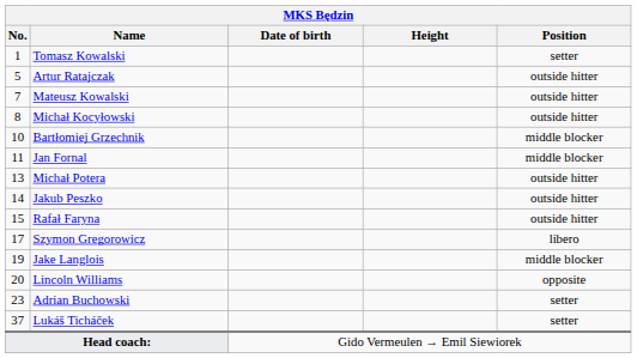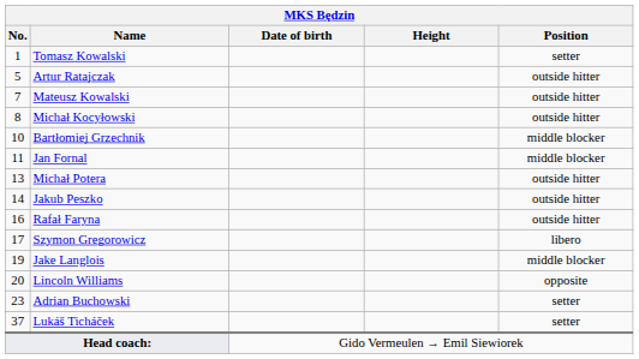 <table class="wikitable collapsible collapsed" style="font-size:100%; text-align:center">
 <tr>
 <th colspan=5 style="width:30em"><a href='#'>MKS Będzin</a></th>
 </tr>
 <tr>
 <th>No.</th>
 <th style="width:15em">Name</th>
 <th style="width:10em">Date of birth</th>
 <th style="width:10em">Height</th>
 <th style="width:10em">Position</th>
 </tr>
 <tr>
 <td>1</td>
 <td align=left> <a href='#'>Tomasz Kowalski</a></td>
 <td align=right></td>
 <td></td>
 <td>setter</td>
 </tr>
 <tr>
 <td>5</td>
 <td align=left> <a href='#'>Artur Ratajczak</a></td>
 <td align=right></td>
 <td></td>
 <td>outside hitter</td>
 </tr>
 <tr>
 <td>7</td>
 <td align=left> <a href='#'>Mateusz Kowalski</a></td>
 <td align=right></td>
 <td></td>
 <td>outside hitter</td>
 </tr>
 <tr>
 <td>8</td>
 <td align=left> <a href='#'>Michał Kocyłowski</a></td>
 <td align=right></td>
 <td></td>
 <td>outside hitter</td>
 </tr>
 <tr>
 <td>10</td>
 <td align=left> <a href='#'>Bartłomiej Grzechnik</a></td>
 <td align=right></td>
 <td></td>
 <td>middle blocker</td>
 </tr>
 <tr>
 <td>11</td>
 <td align=left> <a href='#'>Jan Fornal</a></td>
 <td align=right></td>
 <td></td>
 <td>middle blocker</td>
 </tr>
 <tr>
 <td>13</td>
 <td align=left> <a href='#'>Michał Potera</a></td>
 <td align=right></td>
 <td></td>
 <td>outside hitter</td>
 </tr>
 <tr>
 <td>14</td>
 <td align=left> <a href='#'>Jakub Peszko</a></td>
 <td align=right></td>
 <td></td>
 <td>outside hitter</td>
 </tr>
 <tr>
-<td>15</td>
+<td>16</td>
 <td align=left> <a href='#'>Rafał Faryna</a></td>
 <td align=right></td>
 <td></td>
 <td>outside hitter</td>
 </tr>
 <tr>
 <td>17</td>
 <td align=left> <a href='#'>Szymon Gregorowicz</a></td>
 <td align=right></td>
 <td></td>
 <td>libero</td>
 </tr>
 <tr>
 <td>19</td>
 <td align=left> <a href='#'>Jake Langlois</a></td>
 <td align=right></td>
 <td></td>
 <td>middle blocker</td>
 </tr>
 <tr>
 <td>20</td>
 <td align=left> <a href='#'>Lincoln Williams</a></td>
 <td align=right></td>
 <td></td>
 <td>opposite</td>
 </tr>
 <tr>
 <td>23</td>
 <td align=left> <a href='#'>Adrian Buchowski</a></td>
 <td align=right></td>
 <td></td>
 <td>setter</td>
 </tr>
 <tr>
 <td>37</td>
 <td align=left> <a href='#'>Lukáš Ticháček</a></td>
 <td align=right></td>
 <td></td>
 <td>setter</td>
 </tr>
 <tr style="border-top: 3px solid grey">
 <td colspan=2 style="background:#EAECF0"><strong>Head coach:</strong></td>
 <td colspan=3> Gido Vermeulen →  Emil Siewiorek</td>
 </tr>
 </table>
